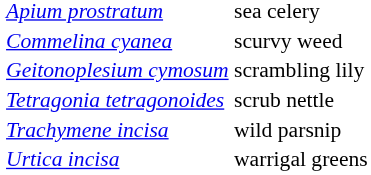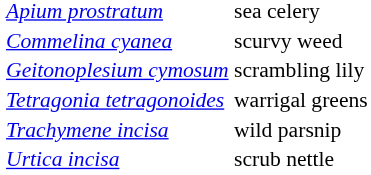 <table>
 <tr>
 <td><em><a href='#'>Apium prostratum</a></em></td>
 <td>sea celery</td>
 </tr>
 <tr>
 <td><em><a href='#'>Commelina cyanea</a></em></td>
 <td>scurvy weed</td>
 </tr>
 <tr>
 <td><em><a href='#'>Geitonoplesium cymosum</a></em></td>
 <td>scrambling lily</td>
 </tr>
 <tr>
 <td><em><a href='#'>Tetragonia tetragonoides</a></em></td>
-<td>scrub nettle</td>
+<td>warrigal greens</td>
 </tr>
 <tr>
 <td><em><a href='#'>Trachymene incisa</a></em></td>
 <td>wild parsnip</td>
 </tr>
 <tr>
 <td><em><a href='#'>Urtica incisa</a></em></td>
-<td>warrigal greens</td>
+<td>scrub nettle</td>
 </tr>
 </table>
